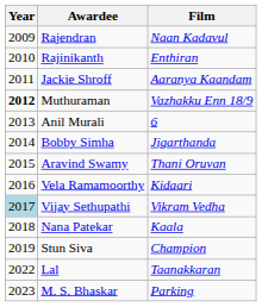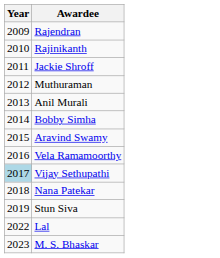 <table class="wikitable">
 <tr>
 <th>Year</th>
 <th>Awardee</th>
-<th>Film</th>
 </tr>
 <tr>
 <td>2009</td>
 <td><a href='#'>Rajendran</a></td>
-<td><em><a href='#'>Naan Kadavul</a></em></td>
 </tr>
 <tr>
 <td>2010</td>
 <td><a href='#'>Rajinikanth</a></td>
-<td><em><a href='#'>Enthiran</a></em></td>
 </tr>
 <tr>
 <td>2011</td>
 <td><a href='#'>Jackie Shroff</a></td>
-<td><em><a href='#'>Aaranya Kaandam</a></em></td>
 </tr>
 <tr>
-<td><strong>2012</strong></td>
+<td>2012</td>
 <td>Muthuraman</td>
-<td><em><a href='#'>Vazhakku Enn 18/9</a></em></td>
 </tr>
 <tr>
 <td>2013</td>
 <td>Anil Murali</td>
-<td><em><a href='#'>6</a></em></td>
 </tr>
 <tr>
 <td>2014</td>
 <td><a href='#'>Bobby Simha</a></td>
-<td><em><a href='#'>Jigarthanda</a></em></td>
 </tr>
 <tr>
 <td>2015</td>
 <td><a href='#'>Aravind Swamy</a></td>
-<td><em><a href='#'>Thani Oruvan</a></em></td>
 </tr>
 <tr>
 <td>2016</td>
 <td><a href='#'>Vela Ramamoorthy</a></td>
-<td><em><a href='#'>Kidaari</a></em></td>
 </tr>
 <tr>
 <td style="background: lightblue;">2017</td>
 <td><a href='#'>Vijay Sethupathi</a></td>
-<td><em><a href='#'>Vikram Vedha</a></em></td>
 </tr>
 <tr>
 <td>2018</td>
 <td><a href='#'>Nana Patekar</a></td>
-<td><em><a href='#'>Kaala</a></em></td>
 </tr>
 <tr>
 <td>2019</td>
 <td>Stun Siva</td>
-<td><em><a href='#'>Champion</a></em></td>
 </tr>
 <tr>
 <td>2022</td>
 <td><a href='#'>Lal</a></td>
-<td><em><a href='#'>Taanakkaran</a></em></td>
 </tr>
 <tr>
 <td>2023</td>
 <td><a href='#'>M. S. Bhaskar</a></td>
-<td><em><a href='#'>Parking</a></em></td>
 </tr>
 </table>
